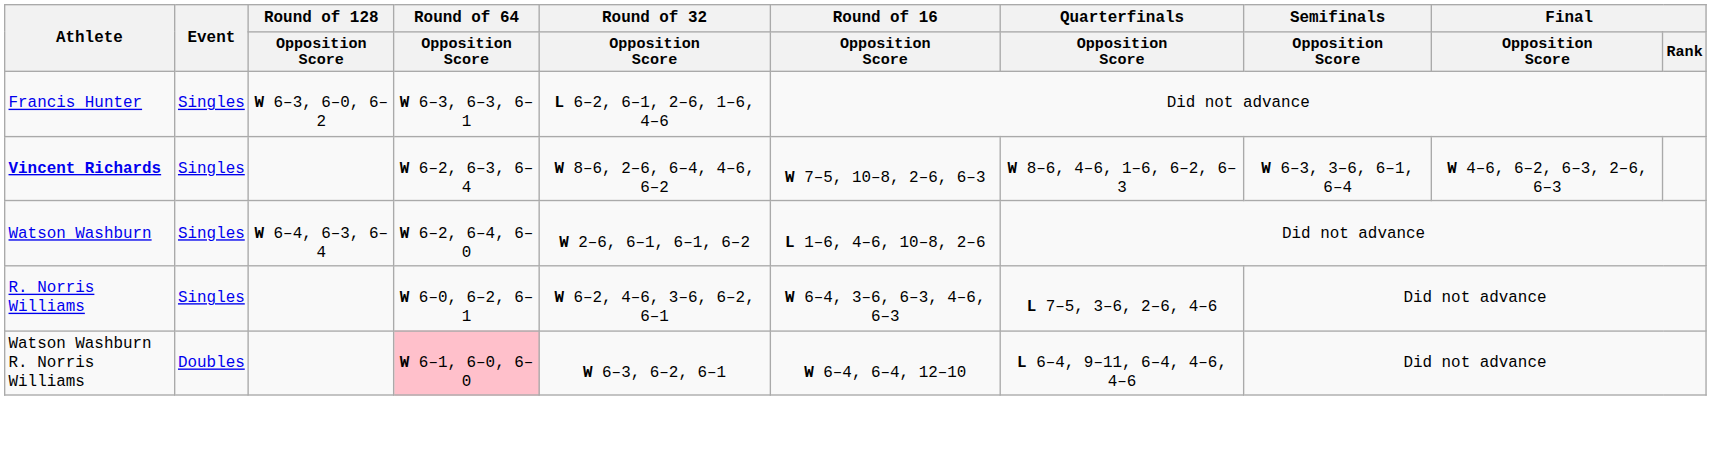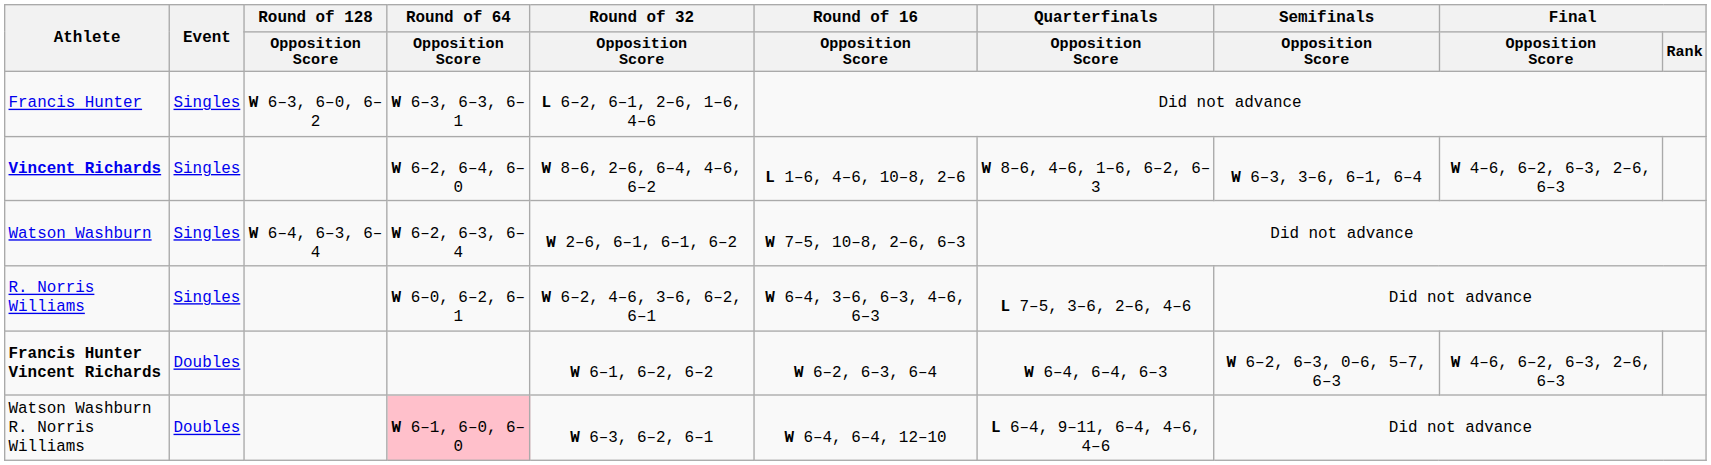 <table class=wikitable style="font-size:90%">
 <tr>
 <th rowspan=2>Athlete</th>
 <th rowspan=2>Event</th>
 <th>Round of 128</th>
 <th>Round of 64</th>
 <th>Round of 32</th>
 <th>Round of 16</th>
 <th>Quarterfinals</th>
 <th>Semifinals</th>
 <th colspan=2>Final</th>
 </tr>
 <tr style="font-size:95%">
 <th>Opposition<br>Score</th>
 <th>Opposition<br>Score</th>
 <th>Opposition<br>Score</th>
 <th>Opposition<br>Score</th>
 <th>Opposition<br>Score</th>
 <th>Opposition<br>Score</th>
 <th>Opposition<br>Score</th>
 <th>Rank</th>
 </tr>
 <tr align=center>
 <td align=left><a href='#'>Francis Hunter</a></td>
 <td align=left><a href='#'>Singles</a></td>
 <td><br> <strong>W</strong> 6–3, 6–0, 6–2</td>
 <td><br> <strong>W</strong> 6–3, 6–3, 6–1</td>
 <td><br> <strong>L</strong> 6–2, 6–1, 2–6, 1–6, 4–6</td>
 <td colspan=5>Did not advance</td>
 </tr>
 <tr align=center>
 <td align=left><strong><a href='#'>Vincent Richards</a></strong></td>
 <td align=left><a href='#'>Singles</a></td>
 <td></td>
-<td><br> <strong>W</strong> 6–2, 6–3, 6–4</td>
+<td><br> <strong>W</strong> 6–2, 6–4, 6–0</td>
 <td><br> <strong>W</strong> 8–6, 2–6, 6–4, 4–6, 6–2</td>
-<td><br> <strong>W</strong> 7–5, 10–8, 2–6, 6–3</td>
+<td><br> <strong>L</strong> 1–6, 4–6, 10–8, 2–6</td>
 <td><br> <strong>W</strong> 8–6, 4–6, 1–6, 6–2, 6–3</td>
 <td><br> <strong>W</strong> 6–3, 3–6, 6–1, 6–4</td>
 <td> <br> <strong>W</strong> 4–6, 6–2, 6–3, 2–6, 6–3</td>
 <td></td>
 </tr>
 <tr align=center>
 <td align=left><a href='#'>Watson Washburn</a></td>
 <td align=left><a href='#'>Singles</a></td>
 <td><br> <strong>W</strong> 6–4, 6–3, 6–4</td>
-<td><br> <strong>W</strong> 6–2, 6–4, 6–0</td>
+<td><br> <strong>W</strong> 6–2, 6–3, 6–4</td>
 <td><br> <strong>W</strong> 2–6, 6–1, 6–1, 6–2</td>
-<td><br> <strong>L</strong> 1–6, 4–6, 10–8, 2–6</td>
+<td><br> <strong>W</strong> 7–5, 10–8, 2–6, 6–3</td>
 <td colspan=4>Did not advance</td>
 </tr>
 <tr align=center>
 <td align=left><a href='#'>R. Norris Williams</a></td>
 <td align=left><a href='#'>Singles</a></td>
 <td></td>
 <td><br> <strong>W</strong> 6–0, 6–2, 6–1</td>
 <td><br> <strong>W</strong> 6–2, 4–6, 3–6, 6–2, 6–1</td>
 <td><br> <strong>W</strong> 6–4, 3–6, 6–3, 4–6, 6–3</td>
 <td><br> <strong>L</strong> 7–5, 3–6, 2–6, 4–6</td>
 <td colspan=3>Did not advance</td>
 </tr>
 <tr align=center>
+<td align=left><strong>Francis Hunter <br> Vincent Richards</strong></td>
+<td align=left><a href='#'>Doubles</a></td>
+<td></td>
+<td></td>
+<td> <br> <strong>W</strong> 6–1, 6–2, 6–2</td>
+<td> <br> <strong>W</strong> 6–2, 6–3, 6–4</td>
+<td> <br> <strong>W</strong> 6–4, 6–4, 6–3</td>
+<td> <br> <strong>W</strong> 6–2, 6–3, 0–6, 5–7, 6–3</td>
+<td> <br> <strong>W</strong> 4–6, 6–2, 6–3, 2–6, 6–3</td>
+<td></td>
+</tr>
+<tr align=center>
 <td align=left>Watson Washburn <br> R. Norris Williams</td>
 <td align=left><a href='#'>Doubles</a></td>
 <td></td>
 <td style="background: pink;"> <br> <strong>W</strong> 6–1, 6–0, 6–0</td>
 <td> <br> <strong>W</strong> 6–3, 6–2, 6–1</td>
 <td> <br> <strong>W</strong> 6–4, 6–4, 12–10</td>
 <td> <br> <strong>L</strong> 6–4, 9–11, 6–4, 4–6, 4–6</td>
 <td colspan=3>Did not advance</td>
 </tr>
 </table>
